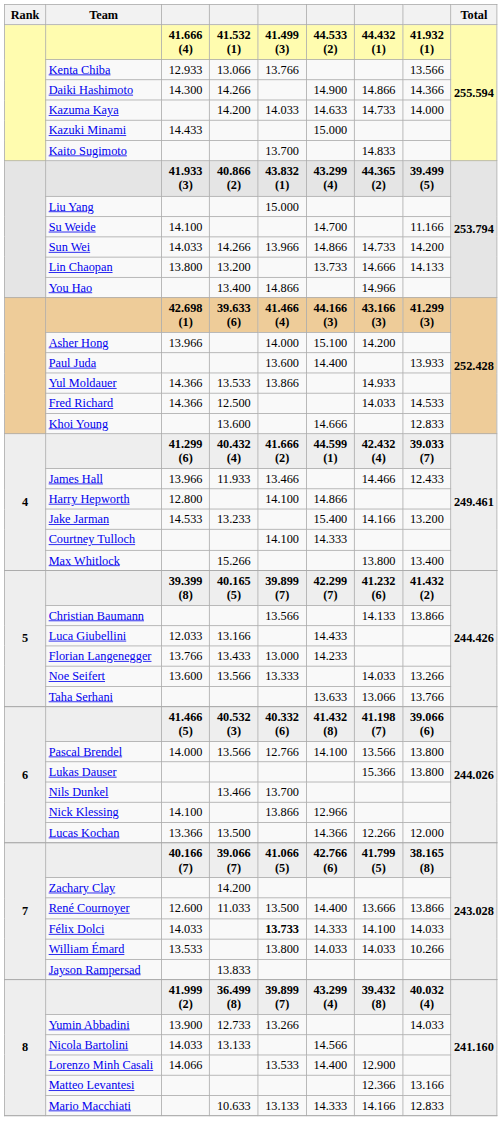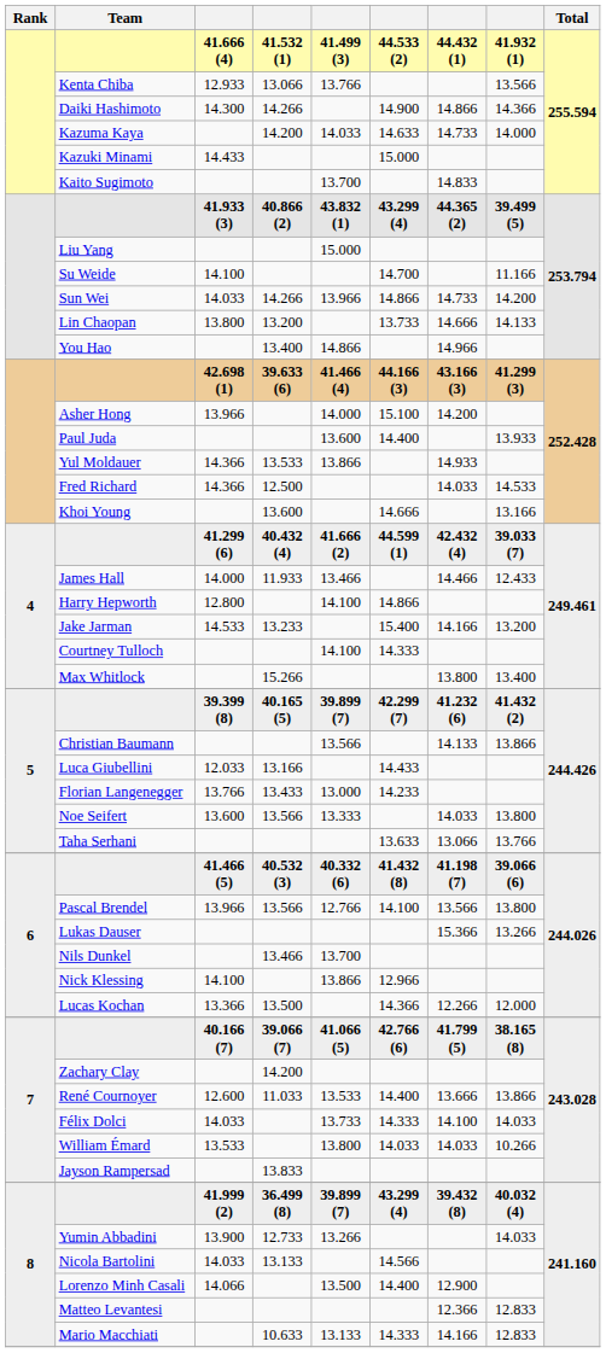 <table class="wikitable sortable" style="text-align:center; font-size:95%">
 <tr>
 <th scope="col" style="width:50px;">Rank</th>
 <th scope="col" style="width:175px;">Team</th>
 <th scope="col" style="width:60px;"></th>
 <th scope="col" style="width:60px;"></th>
 <th scope="col" style="width:60px;"></th>
 <th scope="col" style="width:60px;"></th>
 <th scope="col" style="width:60px;"></th>
 <th scope="col" style="width:60px;"></th>
 <th>Total</th>
 </tr>
 <tr style="background:#fffcaf;">
 <td rowspan="6"><strong></strong></td>
 <td style="text-align:left;"><strong></strong></td>
 <td><strong>41.666 (4)</strong></td>
 <td><strong>41.532 (1)</strong></td>
 <td><strong>41.499 (3)</strong></td>
 <td><strong>44.533 (2)</strong></td>
 <td><strong>44.432 (1)</strong></td>
 <td><strong>41.932 (1)</strong></td>
 <td rowspan="6"><strong>255.594</strong></td>
 </tr>
 <tr>
 <td style="text-align:left;"><a href='#'>Kenta Chiba</a></td>
 <td>12.933</td>
 <td>13.066</td>
 <td>13.766</td>
 <td></td>
 <td></td>
 <td>13.566</td>
 </tr>
 <tr>
 <td style="text-align:left;"><a href='#'>Daiki Hashimoto</a></td>
 <td>14.300</td>
 <td>14.266</td>
 <td></td>
 <td>14.900</td>
 <td>14.866</td>
 <td>14.366</td>
 </tr>
 <tr>
 <td style="text-align:left;"><a href='#'>Kazuma Kaya</a></td>
 <td></td>
 <td>14.200</td>
 <td>14.033</td>
 <td>14.633</td>
 <td>14.733</td>
 <td>14.000</td>
 </tr>
 <tr>
 <td style="text-align:left;"><a href='#'>Kazuki Minami</a></td>
 <td>14.433</td>
 <td></td>
 <td></td>
 <td>15.000</td>
 <td></td>
 <td></td>
 </tr>
 <tr>
 <td style="text-align:left;"><a href='#'>Kaito Sugimoto</a></td>
 <td></td>
 <td></td>
 <td>13.700</td>
 <td></td>
 <td>14.833</td>
 <td></td>
 </tr>
 <tr style="background:#e5e5e5;">
 <td rowspan="6"><strong></strong></td>
 <td style="text-align:left;"><strong></strong></td>
 <td><strong>41.933 (3)</strong></td>
 <td><strong>40.866 (2)</strong></td>
 <td><strong>43.832 (1)</strong></td>
 <td><strong>43.299 (4)</strong></td>
 <td><strong>44.365 (2)</strong></td>
 <td><strong>39.499 (5)</strong></td>
 <td rowspan="6"><strong>253.794</strong></td>
 </tr>
 <tr>
 <td style="text-align:left;"><a href='#'>Liu Yang</a></td>
 <td></td>
 <td></td>
 <td>15.000</td>
 <td></td>
 <td></td>
 <td></td>
 </tr>
 <tr>
 <td style="text-align:left;"><a href='#'>Su Weide</a></td>
 <td>14.100</td>
 <td></td>
 <td></td>
 <td>14.700</td>
 <td></td>
 <td>11.166</td>
 </tr>
 <tr>
 <td style="text-align:left;"><a href='#'>Sun Wei</a></td>
 <td>14.033</td>
 <td>14.266</td>
 <td>13.966</td>
 <td>14.866</td>
 <td>14.733</td>
 <td>14.200</td>
 </tr>
 <tr>
 <td style="text-align:left;"><a href='#'>Lin Chaopan</a></td>
 <td>13.800</td>
 <td>13.200</td>
 <td></td>
 <td>13.733</td>
 <td>14.666</td>
 <td>14.133</td>
 </tr>
 <tr>
 <td style="text-align:left;"><a href='#'>You Hao</a></td>
 <td></td>
 <td>13.400</td>
 <td>14.866</td>
 <td></td>
 <td>14.966</td>
 <td></td>
 </tr>
 <tr style="background:#ec9;">
 <td rowspan="6"><strong></strong></td>
 <td style="text-align:left;"><strong></strong></td>
 <td><strong>42.698 (1) </strong></td>
 <td><strong>39.633 (6)</strong></td>
 <td><strong>41.466 (4)</strong></td>
 <td><strong>44.166 (3)</strong></td>
 <td><strong>43.166 (3)</strong></td>
 <td><strong>41.299 (3)</strong></td>
 <td rowspan="6"><strong>252.428</strong></td>
 </tr>
 <tr>
 <td style="text-align:left;"><a href='#'>Asher Hong</a></td>
 <td>13.966</td>
 <td></td>
 <td>14.000</td>
 <td>15.100</td>
 <td>14.200</td>
 <td></td>
 </tr>
 <tr>
 <td style="text-align:left;"><a href='#'>Paul Juda</a></td>
 <td></td>
 <td></td>
 <td>13.600</td>
 <td>14.400</td>
 <td></td>
 <td>13.933</td>
 </tr>
 <tr>
 <td style="text-align:left;"><a href='#'>Yul Moldauer</a></td>
 <td>14.366</td>
 <td>13.533</td>
 <td>13.866</td>
 <td></td>
 <td>14.933</td>
 <td></td>
 </tr>
 <tr>
 <td style="text-align:left;"><a href='#'>Fred Richard</a></td>
 <td>14.366</td>
 <td>12.500</td>
 <td></td>
 <td></td>
 <td>14.033</td>
 <td>14.533</td>
 </tr>
 <tr>
 <td style="text-align:left;"><a href='#'>Khoi Young</a></td>
 <td></td>
 <td>13.600</td>
 <td></td>
 <td>14.666</td>
 <td></td>
-<td>12.833</td>
+<td>13.166</td>
 </tr>
 <tr style="background:#eee;">
 <td rowspan="6"><strong>4</strong></td>
 <td style="text-align:left;"><strong></strong></td>
 <td><strong>41.299 (6)</strong></td>
 <td><strong>40.432 (4)</strong></td>
 <td><strong>41.666 (2)</strong></td>
 <td><strong>44.599 (1)</strong></td>
 <td><strong>42.432 (4)</strong></td>
 <td><strong>39.033 (7)</strong></td>
 <td rowspan="6"><strong>249.461</strong></td>
 </tr>
 <tr>
 <td style="text-align:left;"><a href='#'>James Hall</a></td>
-<td>13.966</td>
+<td>14.000</td>
 <td>11.933</td>
 <td>13.466</td>
 <td></td>
 <td>14.466</td>
 <td>12.433</td>
 </tr>
 <tr>
 <td style="text-align:left;"><a href='#'>Harry Hepworth</a></td>
 <td>12.800</td>
 <td></td>
 <td>14.100</td>
 <td>14.866</td>
 <td></td>
 <td></td>
 </tr>
 <tr>
 <td style="text-align:left;"><a href='#'>Jake Jarman</a></td>
 <td>14.533</td>
 <td>13.233</td>
 <td></td>
 <td>15.400</td>
 <td>14.166</td>
 <td>13.200</td>
 </tr>
 <tr>
 <td style="text-align:left;"><a href='#'>Courtney Tulloch</a></td>
 <td></td>
 <td></td>
 <td>14.100</td>
 <td>14.333</td>
 <td></td>
 <td></td>
 </tr>
 <tr>
 <td style="text-align:left;"><a href='#'>Max Whitlock</a></td>
 <td></td>
 <td>15.266</td>
 <td></td>
 <td></td>
 <td>13.800</td>
 <td>13.400</td>
 </tr>
 <tr>
 </tr>
 <tr style="background:#eee;">
 <td rowspan="6"><strong>5</strong></td>
 <td style="text-align:left;"><strong></strong></td>
 <td><strong>39.399 (8)</strong></td>
 <td><strong>40.165 (5)</strong></td>
 <td><strong>39.899 (7)</strong></td>
 <td><strong>42.299 (7)</strong></td>
 <td><strong>41.232 (6)</strong></td>
 <td><strong>41.432 (2)</strong></td>
 <td rowspan="6"><strong>244.426</strong></td>
 </tr>
 <tr>
 <td style="text-align:left;"><a href='#'>Christian Baumann</a></td>
 <td></td>
 <td></td>
 <td>13.566</td>
 <td></td>
 <td>14.133</td>
 <td>13.866</td>
 </tr>
 <tr>
 <td style="text-align:left;"><a href='#'>Luca Giubellini</a></td>
 <td>12.033</td>
 <td>13.166</td>
 <td></td>
 <td>14.433</td>
 <td></td>
 <td></td>
 </tr>
 <tr>
 <td style="text-align:left;"><a href='#'>Florian Langenegger</a></td>
 <td>13.766</td>
 <td>13.433</td>
 <td>13.000</td>
 <td>14.233</td>
 <td></td>
 <td></td>
 </tr>
 <tr>
 <td style="text-align:left;"><a href='#'>Noe Seifert</a></td>
 <td>13.600</td>
 <td>13.566</td>
 <td>13.333</td>
 <td></td>
 <td>14.033</td>
-<td>13.266</td>
+<td>13.800</td>
 </tr>
 <tr>
 <td style="text-align:left;"><a href='#'>Taha Serhani</a></td>
 <td></td>
 <td></td>
 <td></td>
 <td>13.633</td>
 <td>13.066</td>
 <td>13.766</td>
 </tr>
 <tr>
 </tr>
 <tr style="background:#eee;">
 <td rowspan="6"><strong>6</strong></td>
 <td style="text-align:left;"><strong></strong></td>
 <td><strong>41.466 (5)</strong></td>
 <td><strong>40.532 (3)</strong></td>
 <td><strong>40.332 (6)</strong></td>
 <td><strong>41.432 (8)</strong></td>
 <td><strong>41.198 (7)</strong></td>
 <td><strong>39.066 (6)</strong></td>
 <td rowspan="6"><strong>244.026</strong></td>
 </tr>
 <tr>
 <td style="text-align:left;"><a href='#'>Pascal Brendel</a></td>
-<td>14.000</td>
+<td>13.966</td>
 <td>13.566</td>
 <td>12.766</td>
 <td>14.100</td>
 <td>13.566</td>
 <td>13.800</td>
 </tr>
 <tr>
 <td style="text-align:left;"><a href='#'>Lukas Dauser</a></td>
 <td></td>
 <td></td>
 <td></td>
 <td></td>
 <td>15.366</td>
-<td>13.800</td>
+<td>13.266</td>
 </tr>
 <tr>
 <td style="text-align:left;"><a href='#'>Nils Dunkel</a></td>
 <td></td>
 <td>13.466</td>
 <td>13.700</td>
 <td></td>
 <td></td>
 <td></td>
 </tr>
 <tr>
 <td style="text-align:left;"><a href='#'>Nick Klessing</a></td>
 <td>14.100</td>
 <td></td>
 <td>13.866</td>
 <td>12.966</td>
 <td></td>
 <td></td>
 </tr>
 <tr>
 <td style="text-align:left;"><a href='#'>Lucas Kochan</a></td>
 <td>13.366</td>
 <td>13.500</td>
 <td></td>
 <td>14.366</td>
 <td>12.266</td>
 <td>12.000</td>
 </tr>
 <tr>
 </tr>
 <tr style="background:#eee;">
 <td rowspan="6"><strong>7</strong></td>
 <td style="text-align:left;"><strong></strong></td>
 <td><strong>40.166 (7)</strong></td>
 <td><strong>39.066 (7)</strong></td>
 <td><strong>41.066 (5)</strong></td>
 <td><strong>42.766 (6)</strong></td>
 <td><strong>41.799 (5)</strong></td>
 <td><strong>38.165 (8)</strong></td>
 <td rowspan="6"><strong>243.028</strong></td>
 </tr>
 <tr>
 <td style="text-align:left;"><a href='#'>Zachary Clay</a></td>
 <td></td>
 <td>14.200</td>
 <td></td>
 <td></td>
 <td></td>
 <td></td>
 </tr>
 <tr>
 <td style="text-align:left;"><a href='#'>René Cournoyer</a></td>
 <td>12.600</td>
 <td>11.033</td>
-<td>13.500</td>
+<td>13.533</td>
 <td>14.400</td>
 <td>13.666</td>
 <td>13.866</td>
 </tr>
 <tr>
 <td style="text-align:left;"><a href='#'>Félix Dolci</a></td>
 <td>14.033</td>
 <td></td>
-<td><strong>13.733</strong></td>
+<td>13.733</td>
 <td>14.333</td>
 <td>14.100</td>
 <td>14.033</td>
 </tr>
 <tr>
 <td style="text-align:left;"><a href='#'>William Émard</a></td>
 <td>13.533</td>
 <td></td>
 <td>13.800</td>
 <td>14.033</td>
 <td>14.033</td>
 <td>10.266</td>
 </tr>
 <tr>
 <td style="text-align:left;"><a href='#'>Jayson Rampersad</a></td>
 <td></td>
 <td>13.833</td>
 <td></td>
 <td></td>
 <td></td>
 <td></td>
 </tr>
 <tr>
 </tr>
 <tr style="background:#eee;">
 <td rowspan="6"><strong>8</strong></td>
 <td style="text-align:left;"><strong></strong></td>
 <td><strong>41.999 (2)</strong></td>
 <td><strong>36.499 (8)</strong></td>
 <td><strong>39.899 (7)</strong></td>
 <td><strong>43.299 (4)</strong></td>
 <td><strong>39.432 (8)</strong></td>
 <td><strong>40.032 (4)</strong></td>
 <td rowspan="6"><strong>241.160</strong></td>
 </tr>
 <tr>
 <td style="text-align:left;"><a href='#'>Yumin Abbadini</a></td>
 <td>13.900</td>
 <td>12.733</td>
 <td>13.266</td>
 <td></td>
 <td></td>
 <td>14.033</td>
 </tr>
 <tr>
 <td style="text-align:left;"><a href='#'>Nicola Bartolini</a></td>
 <td>14.033</td>
 <td>13.133</td>
 <td></td>
 <td>14.566</td>
 <td></td>
 <td></td>
 </tr>
 <tr>
 <td style="text-align:left;"><a href='#'>Lorenzo Minh Casali</a></td>
 <td>14.066</td>
 <td></td>
-<td>13.533</td>
+<td>13.500</td>
 <td>14.400</td>
 <td>12.900</td>
 <td></td>
 </tr>
 <tr>
 <td style="text-align:left;"><a href='#'>Matteo Levantesi</a></td>
 <td></td>
 <td></td>
 <td></td>
 <td></td>
 <td>12.366</td>
-<td>13.166</td>
+<td>12.833</td>
 </tr>
 <tr>
 <td style="text-align:left;"><a href='#'>Mario Macchiati</a></td>
 <td></td>
 <td>10.633</td>
 <td>13.133</td>
 <td>14.333</td>
 <td>14.166</td>
 <td>12.833</td>
 </tr>
 <tr>
 </tr>
 </table>
